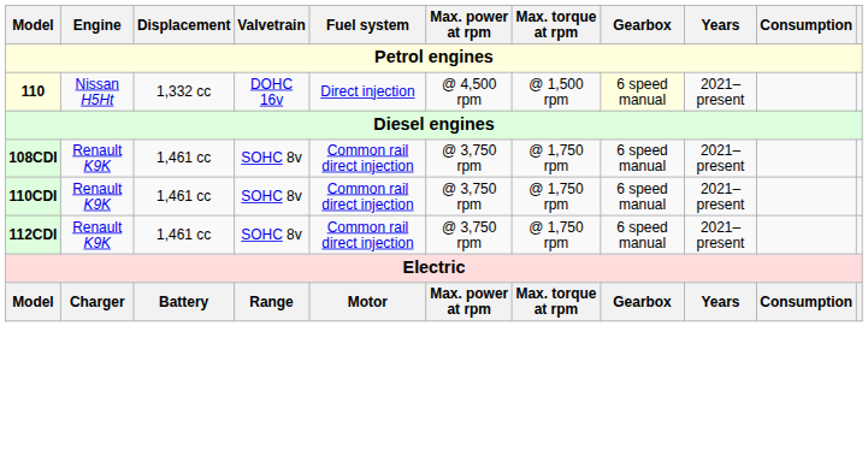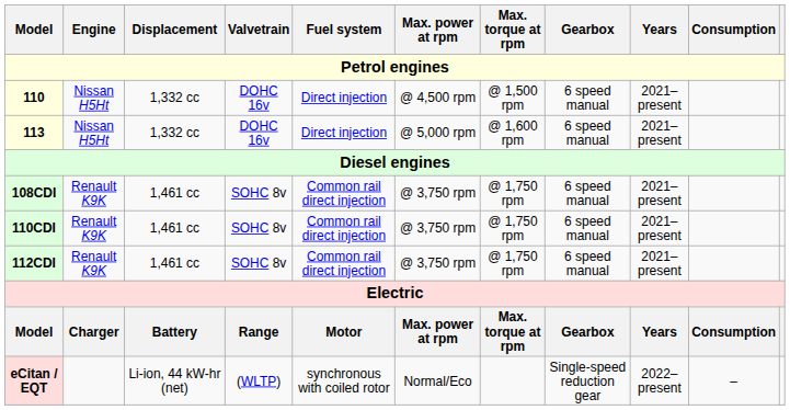 <table class="wikitable" style="text-align:center; font-size:91%;">
 <tr>
 <th>Model</th>
 <th>Engine</th>
 <th>Displacement</th>
 <th>Valvetrain</th>
 <th>Fuel system</th>
 <th>Max. power at rpm</th>
 <th>Max. torque at rpm</th>
 <th>Gearbox</th>
 <th>Years</th>
 <th>Consumption</th>
 <th></th>
 </tr>
 <tr>
 <th colspan="11" style="background:#ffd;font-size:120%;">Petrol engines</th>
 </tr>
 <tr>
 <th style="background:#ffd;">110</th>
 <td><a href='#'>Nissan</a> <a href='#'><em>H5Ht</em></a></td>
 <td>1,332 cc</td>
 <td><a href='#'>DOHC</a> <a href='#'>16v</a></td>
 <td><a href='#'>Direct injection</a></td>
 <td> @ 4,500 rpm</td>
 <td> @ 1,500 rpm</td>
-<td style="background: lightyellow;">6 speed manual</td>
+<td>6 speed manual</td>
+<td>2021–present</td>
+<td></td>
+<td></td>
+</tr>
+<tr>
+<th style="background:#ffd;">113</th>
+<td><a href='#'>Nissan</a> <a href='#'><em>H5Ht</em></a></td>
+<td>1,332 cc</td>
+<td><a href='#'>DOHC</a> <a href='#'>16v</a></td>
+<td><a href='#'>Direct injection</a></td>
+<td> @ 5,000 rpm</td>
+<td> @ 1,600 rpm</td>
+<td>6 speed manual</td>
 <td>2021–present</td>
 <td></td>
 <td></td>
 </tr>
 <tr>
 <th colspan="11" style="background:#dfd;font-size:120%;">Diesel engines</th>
 </tr>
 <tr>
 <th style="background:#dfd;">108CDI</th>
 <td><a href='#'>Renault</a> <a href='#'><em>K9K</em></a></td>
 <td>1,461 cc</td>
 <td><a href='#'>SOHC</a> 8v</td>
 <td><a href='#'>Common rail direct injection</a></td>
 <td> @ 3,750 rpm</td>
 <td> @ 1,750 rpm</td>
 <td>6 speed manual</td>
 <td>2021–present</td>
 <td></td>
 <td></td>
 </tr>
 <tr>
 <th style="background:#dfd;">110CDI</th>
 <td><a href='#'>Renault</a> <a href='#'><em>K9K</em></a></td>
 <td>1,461 cc</td>
 <td><a href='#'>SOHC</a> 8v</td>
 <td><a href='#'>Common rail direct injection</a></td>
 <td> @ 3,750 rpm</td>
 <td> @ 1,750 rpm</td>
 <td>6 speed manual</td>
 <td>2021–present</td>
 <td></td>
 <td></td>
 </tr>
 <tr>
 <th style="background:#dfd;">112CDI</th>
 <td><a href='#'>Renault</a> <a href='#'><em>K9K</em></a></td>
 <td>1,461 cc</td>
 <td><a href='#'>SOHC</a> 8v</td>
 <td><a href='#'>Common rail direct injection</a></td>
 <td> @ 3,750 rpm</td>
 <td> @ 1,750 rpm</td>
 <td>6 speed manual</td>
 <td>2021–present</td>
 <td></td>
 <td></td>
 </tr>
 <tr>
 <th colspan="11" style="background:#fdd;font-size:120%;">Electric</th>
 </tr>
 <tr>
 <th>Model</th>
 <th>Charger</th>
 <th>Battery</th>
 <th>Range</th>
 <th>Motor</th>
 <th>Max. power at rpm</th>
 <th>Max. torque at rpm</th>
 <th>Gearbox</th>
 <th>Years</th>
 <th>Consumption</th>
 <th></th>
 </tr>
+<tr>
+<th style="background:#fdd;">eCitan / EQT</th>
+<td></td>
+<td>Li-ion, 44 kW-hr (net)</td>
+<td> (<a href='#'>WLTP</a>)</td>
+<td>synchronous with coiled rotor</td>
+<td> Normal/Eco</td>
+<td></td>
+<td>Single-speed reduction gear</td>
+<td>2022–present</td>
+<td>–</td>
+<td></td>
+</tr>
 </table>
